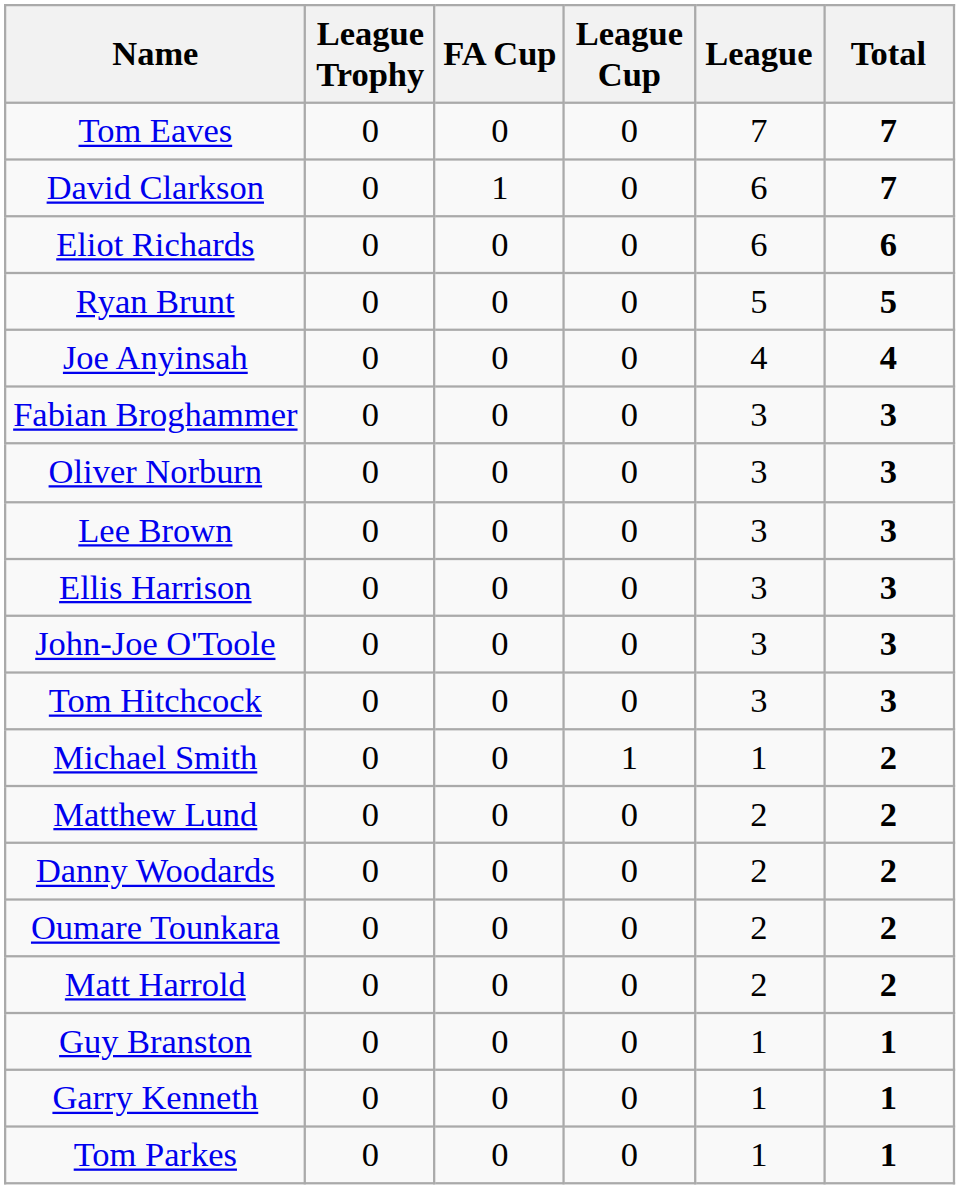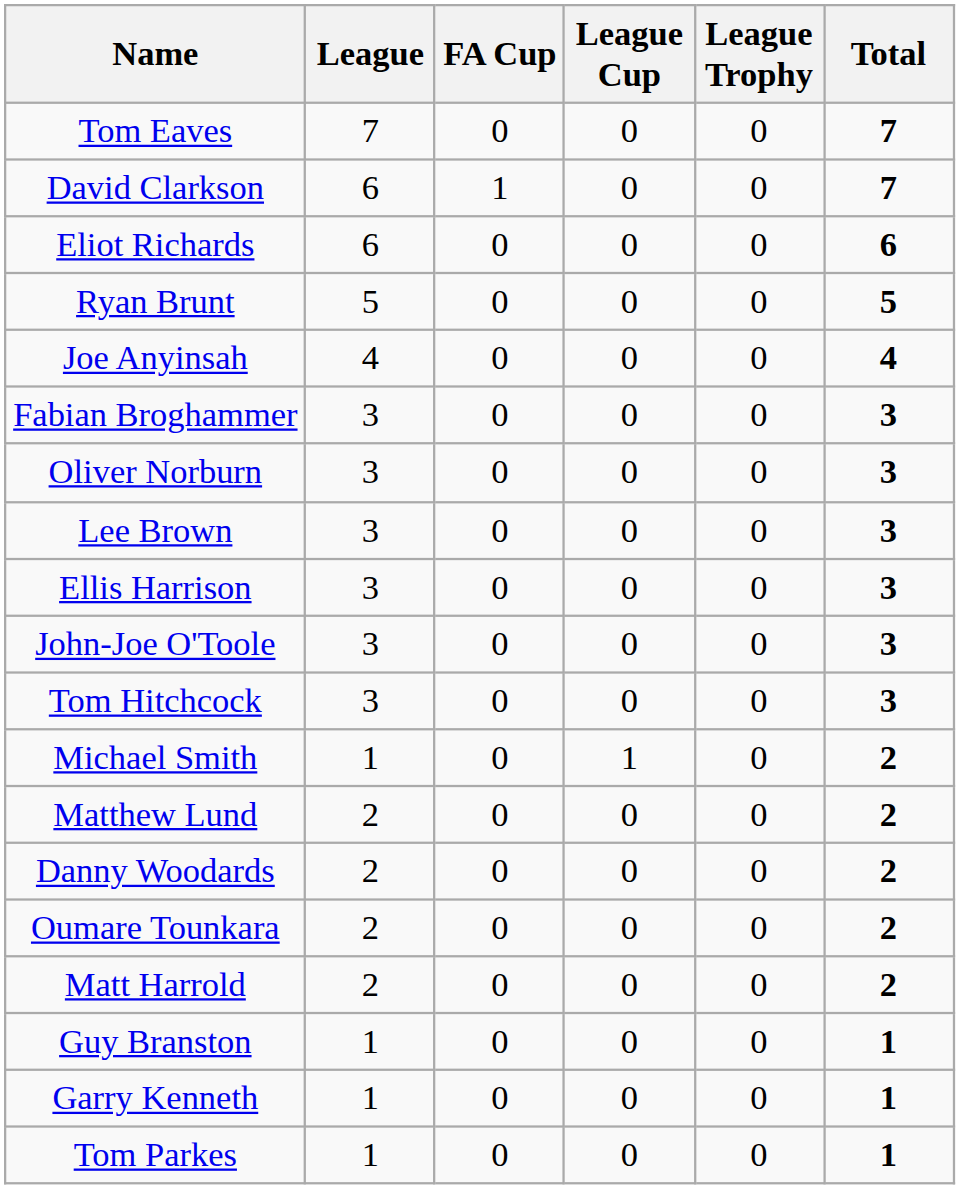 <table class="wikitable" style="font-size: 95%; text-align: center;">
 <tr>
 <th>Name</th>
-<th width="50">League Trophy</th>
+<th width="50">League</th>
 <th width="50">FA Cup</th>
 <th width="50">League Cup</th>
-<th width="50">League</th>
+<th width="50">League Trophy</th>
 <th width="50">Total</th>
 </tr>
 <tr>
 <td><a href='#'>Tom Eaves</a></td>
+<td>7</td>
 <td>0</td>
 <td>0</td>
 <td>0</td>
-<td>7</td>
 <td><strong>7</strong></td>
 </tr>
 <tr>
 <td><a href='#'>David Clarkson</a></td>
-<td>0</td>
+<td>6</td>
 <td>1</td>
 <td>0</td>
-<td>6</td>
+<td>0</td>
 <td><strong>7</strong></td>
 </tr>
 <tr>
 <td><a href='#'>Eliot Richards</a></td>
+<td>6</td>
 <td>0</td>
 <td>0</td>
 <td>0</td>
-<td>6</td>
 <td><strong>6</strong></td>
 </tr>
 <tr>
 <td><a href='#'>Ryan Brunt</a></td>
+<td>5</td>
 <td>0</td>
 <td>0</td>
 <td>0</td>
-<td>5</td>
 <td><strong>5</strong></td>
 </tr>
 <tr>
 <td><a href='#'>Joe Anyinsah</a></td>
+<td>4</td>
 <td>0</td>
 <td>0</td>
 <td>0</td>
-<td>4</td>
 <td><strong>4</strong></td>
 </tr>
 <tr>
 <td><a href='#'>Fabian Broghammer</a></td>
+<td>3</td>
 <td>0</td>
 <td>0</td>
 <td>0</td>
-<td>3</td>
 <td><strong>3</strong></td>
 </tr>
 <tr>
 <td><a href='#'>Oliver Norburn</a></td>
+<td>3</td>
 <td>0</td>
 <td>0</td>
 <td>0</td>
-<td>3</td>
 <td><strong>3</strong></td>
 </tr>
 <tr>
 <td><a href='#'>Lee Brown</a></td>
+<td>3</td>
 <td>0</td>
 <td>0</td>
 <td>0</td>
-<td>3</td>
 <td><strong>3</strong></td>
 </tr>
 <tr>
 <td><a href='#'>Ellis Harrison</a></td>
+<td>3</td>
 <td>0</td>
 <td>0</td>
 <td>0</td>
-<td>3</td>
 <td><strong>3</strong></td>
 </tr>
 <tr>
 <td><a href='#'>John-Joe O'Toole</a></td>
+<td>3</td>
 <td>0</td>
 <td>0</td>
 <td>0</td>
-<td>3</td>
 <td><strong>3</strong></td>
 </tr>
 <tr>
 <td><a href='#'>Tom Hitchcock</a></td>
+<td>3</td>
 <td>0</td>
 <td>0</td>
 <td>0</td>
-<td>3</td>
 <td><strong>3</strong></td>
 </tr>
 <tr>
 <td><a href='#'>Michael Smith</a></td>
-<td>0</td>
+<td>1</td>
 <td>0</td>
 <td>1</td>
-<td>1</td>
+<td>0</td>
 <td><strong>2</strong></td>
 </tr>
 <tr>
 <td><a href='#'>Matthew Lund</a></td>
+<td>2</td>
 <td>0</td>
 <td>0</td>
 <td>0</td>
-<td>2</td>
 <td><strong>2</strong></td>
 </tr>
 <tr>
 <td><a href='#'>Danny Woodards</a></td>
+<td>2</td>
 <td>0</td>
 <td>0</td>
 <td>0</td>
-<td>2</td>
 <td><strong>2</strong></td>
 </tr>
 <tr>
 <td><a href='#'>Oumare Tounkara</a></td>
+<td>2</td>
 <td>0</td>
 <td>0</td>
 <td>0</td>
-<td>2</td>
 <td><strong>2</strong></td>
 </tr>
 <tr>
 <td><a href='#'>Matt Harrold</a></td>
+<td>2</td>
 <td>0</td>
 <td>0</td>
 <td>0</td>
-<td>2</td>
 <td><strong>2</strong></td>
 </tr>
 <tr>
 <td><a href='#'>Guy Branston</a></td>
+<td>1</td>
 <td>0</td>
 <td>0</td>
 <td>0</td>
-<td>1</td>
 <td><strong>1</strong></td>
 </tr>
 <tr>
 <td><a href='#'>Garry Kenneth</a></td>
+<td>1</td>
 <td>0</td>
 <td>0</td>
 <td>0</td>
-<td>1</td>
 <td><strong>1</strong></td>
 </tr>
 <tr>
 <td><a href='#'>Tom Parkes</a></td>
+<td>1</td>
 <td>0</td>
 <td>0</td>
 <td>0</td>
-<td>1</td>
 <td><strong>1</strong></td>
 </tr>
 </table>
